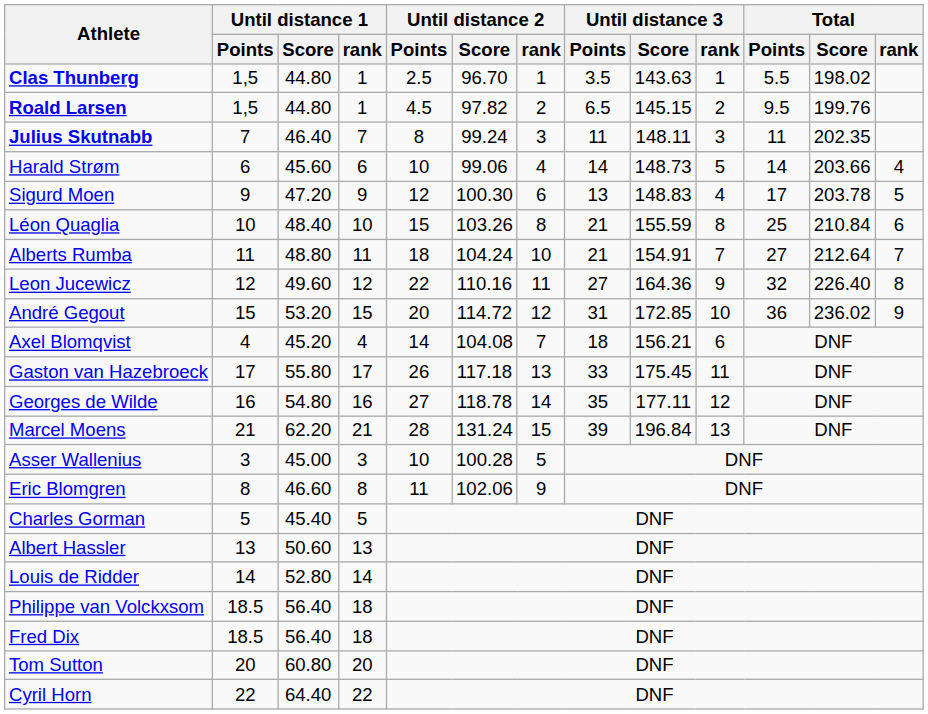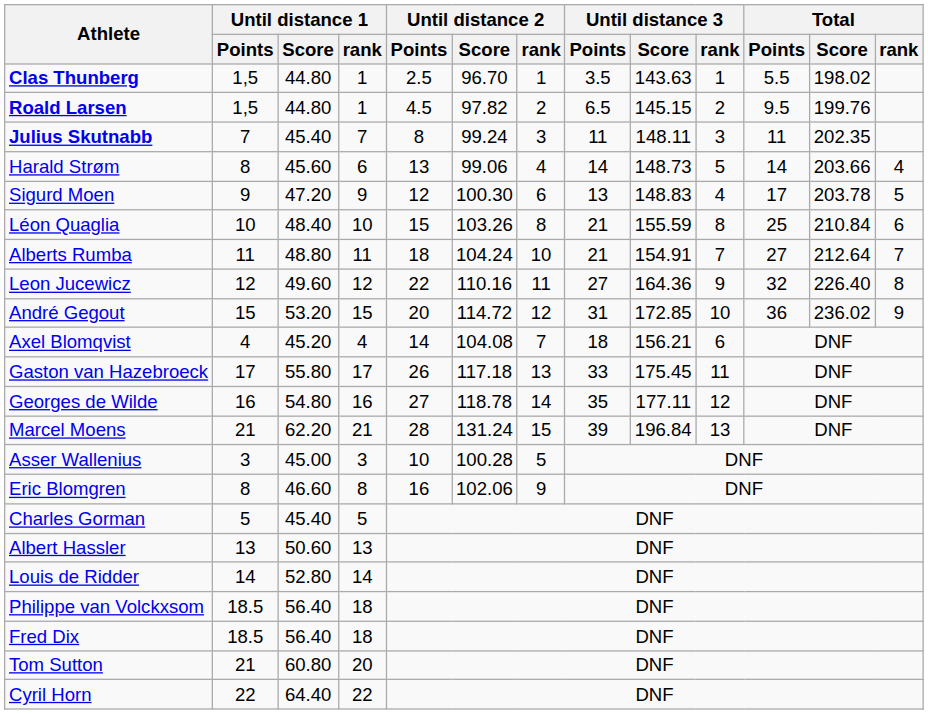 <table class="wikitable" border="1" style="font-size:90%">
 <tr>
 <th rowspan=2>Athlete</th>
 <th colspan=3>Until distance 1</th>
 <th colspan=3>Until distance 2</th>
 <th colspan=3>Until distance 3</th>
 <th colspan=3>Total</th>
 </tr>
 <tr>
 <th>Points</th>
 <th>Score</th>
 <th>rank</th>
 <th>Points</th>
 <th>Score</th>
 <th>rank</th>
 <th>Points</th>
 <th>Score</th>
 <th>rank</th>
 <th>Points</th>
 <th>Score</th>
 <th>rank</th>
 </tr>
 <tr>
 <td><strong><a href='#'>Clas Thunberg</a></strong></td>
 <td align=center>1,5</td>
 <td align=center>44.80</td>
 <td align=center>1</td>
 <td align=center>2.5</td>
 <td align=center>96.70</td>
 <td align=center>1</td>
 <td align=center>3.5</td>
 <td align=center>143.63</td>
 <td align=center>1</td>
 <td align=center>5.5</td>
 <td align=center>198.02</td>
 <td align=center></td>
 </tr>
 <tr>
 <td><strong><a href='#'>Roald Larsen</a></strong></td>
 <td align=center>1,5</td>
 <td align=center>44.80</td>
 <td align=center>1</td>
 <td align=center>4.5</td>
 <td align=center>97.82</td>
 <td align=center>2</td>
 <td align=center>6.5</td>
 <td align=center>145.15</td>
 <td align=center>2</td>
 <td align=center>9.5</td>
 <td align=center>199.76</td>
 <td align=center></td>
 </tr>
 <tr>
 <td><strong><a href='#'>Julius Skutnabb</a></strong></td>
 <td align=center>7</td>
-<td align=center>46.40</td>
+<td align=center>45.40</td>
 <td align=center>7</td>
 <td align=center>8</td>
 <td align=center>99.24</td>
 <td align=center>3</td>
 <td align=center>11</td>
 <td align=center>148.11</td>
 <td align=center>3</td>
 <td align=center>11</td>
 <td align=center>202.35</td>
 <td align=center></td>
 </tr>
 <tr>
 <td><a href='#'>Harald Strøm</a></td>
-<td align=center>6</td>
+<td align=center>8</td>
 <td align=center>45.60</td>
 <td align=center>6</td>
-<td align=center>10</td>
+<td align=center>13</td>
 <td align=center>99.06</td>
 <td align=center>4</td>
 <td align=center>14</td>
 <td align=center>148.73</td>
 <td align=center>5</td>
 <td align=center>14</td>
 <td align=center>203.66</td>
 <td align=center>4</td>
 </tr>
 <tr>
 <td><a href='#'>Sigurd Moen</a></td>
 <td align=center>9</td>
 <td align=center>47.20</td>
 <td align=center>9</td>
 <td align=center>12</td>
 <td align=center>100.30</td>
 <td align=center>6</td>
 <td align=center>13</td>
 <td align=center>148.83</td>
 <td align=center>4</td>
 <td align=center>17</td>
 <td align=center>203.78</td>
 <td align=center>5</td>
 </tr>
 <tr>
 <td><a href='#'>Léon Quaglia</a></td>
 <td align=center>10</td>
 <td align=center>48.40</td>
 <td align=center>10</td>
 <td align=center>15</td>
 <td align=center>103.26</td>
 <td align=center>8</td>
 <td align=center>21</td>
 <td align=center>155.59</td>
 <td align=center>8</td>
 <td align=center>25</td>
 <td align=center>210.84</td>
 <td align=center>6</td>
 </tr>
 <tr>
 <td><a href='#'>Alberts Rumba</a></td>
 <td align=center>11</td>
 <td align=center>48.80</td>
 <td align=center>11</td>
 <td align=center>18</td>
 <td align=center>104.24</td>
 <td align=center>10</td>
 <td align=center>21</td>
 <td align=center>154.91</td>
 <td align=center>7</td>
 <td align=center>27</td>
 <td align=center>212.64</td>
 <td align=center>7</td>
 </tr>
 <tr>
 <td><a href='#'>Leon Jucewicz</a></td>
 <td align=center>12</td>
 <td align=center>49.60</td>
 <td align=center>12</td>
 <td align=center>22</td>
 <td align=center>110.16</td>
 <td align=center>11</td>
 <td align=center>27</td>
 <td align=center>164.36</td>
 <td align=center>9</td>
 <td align=center>32</td>
 <td align=center>226.40</td>
 <td align=center>8</td>
 </tr>
 <tr>
 <td><a href='#'>André Gegout</a></td>
 <td align=center>15</td>
 <td align=center>53.20</td>
 <td align=center>15</td>
 <td align=center>20</td>
 <td align=center>114.72</td>
 <td align=center>12</td>
 <td align=center>31</td>
 <td align=center>172.85</td>
 <td align=center>10</td>
 <td align=center>36</td>
 <td align=center>236.02</td>
 <td align=center>9</td>
 </tr>
 <tr>
 <td><a href='#'>Axel Blomqvist</a></td>
 <td align=center>4</td>
 <td align=center>45.20</td>
 <td align=center>4</td>
 <td align=center>14</td>
 <td align=center>104.08</td>
 <td align=center>7</td>
 <td align=center>18</td>
 <td align=center>156.21</td>
 <td align=center>6</td>
 <td colspan=3 align=center>DNF</td>
 </tr>
 <tr>
 <td><a href='#'>Gaston van Hazebroeck</a></td>
 <td align=center>17</td>
 <td align=center>55.80</td>
 <td align=center>17</td>
 <td align=center>26</td>
 <td align=center>117.18</td>
 <td align=center>13</td>
 <td align=center>33</td>
 <td align=center>175.45</td>
 <td align=center>11</td>
 <td colspan=3 align=center>DNF</td>
 </tr>
 <tr>
 <td><a href='#'>Georges de Wilde</a></td>
 <td align=center>16</td>
 <td align=center>54.80</td>
 <td align=center>16</td>
 <td align=center>27</td>
 <td align=center>118.78</td>
 <td align=center>14</td>
 <td align=center>35</td>
 <td align=center>177.11</td>
 <td align=center>12</td>
 <td colspan=3 align=center>DNF</td>
 </tr>
 <tr>
 <td><a href='#'>Marcel Moens</a></td>
 <td align=center>21</td>
 <td align=center>62.20</td>
 <td align=center>21</td>
 <td align=center>28</td>
 <td align=center>131.24</td>
 <td align=center>15</td>
 <td align=center>39</td>
 <td align=center>196.84</td>
 <td align=center>13</td>
 <td colspan=3 align=center>DNF</td>
 </tr>
 <tr>
 <td><a href='#'>Asser Wallenius</a></td>
 <td align=center>3</td>
 <td align=center>45.00</td>
 <td align=center>3</td>
 <td align=center>10</td>
 <td align=center>100.28</td>
 <td align=center>5</td>
 <td colspan=6 align=center>DNF</td>
 </tr>
 <tr>
 <td><a href='#'>Eric Blomgren</a></td>
 <td align=center>8</td>
 <td align=center>46.60</td>
 <td align=center>8</td>
-<td align=center>11</td>
+<td align=center>16</td>
 <td align=center>102.06</td>
 <td align=center>9</td>
 <td colspan=6 align=center>DNF</td>
 </tr>
 <tr>
 <td><a href='#'>Charles Gorman</a></td>
 <td align=center>5</td>
 <td align=center>45.40</td>
 <td align=center>5</td>
 <td colspan=9 align=center>DNF</td>
 </tr>
 <tr>
 <td><a href='#'>Albert Hassler</a></td>
 <td align=center>13</td>
 <td align=center>50.60</td>
 <td align=center>13</td>
 <td colspan=9 align=center>DNF</td>
 </tr>
 <tr>
 <td><a href='#'>Louis de Ridder</a></td>
 <td align=center>14</td>
 <td align=center>52.80</td>
 <td align=center>14</td>
 <td colspan=9 align=center>DNF</td>
 </tr>
 <tr>
 <td><a href='#'>Philippe van Volckxsom</a></td>
 <td align=center>18.5</td>
 <td align=center>56.40</td>
 <td align=center>18</td>
 <td colspan=9 align=center>DNF</td>
 </tr>
 <tr>
 <td><a href='#'>Fred Dix</a></td>
 <td align=center>18.5</td>
 <td align=center>56.40</td>
 <td align=center>18</td>
 <td colspan=9 align=center>DNF</td>
 </tr>
 <tr>
 <td><a href='#'>Tom Sutton</a></td>
-<td align=center>20</td>
+<td align=center>21</td>
 <td align=center>60.80</td>
 <td align=center>20</td>
 <td colspan=9 align=center>DNF</td>
 </tr>
 <tr>
 <td><a href='#'>Cyril Horn</a></td>
 <td align=center>22</td>
 <td align=center>64.40</td>
 <td align=center>22</td>
 <td colspan=9 align=center>DNF</td>
 </tr>
 </table>
